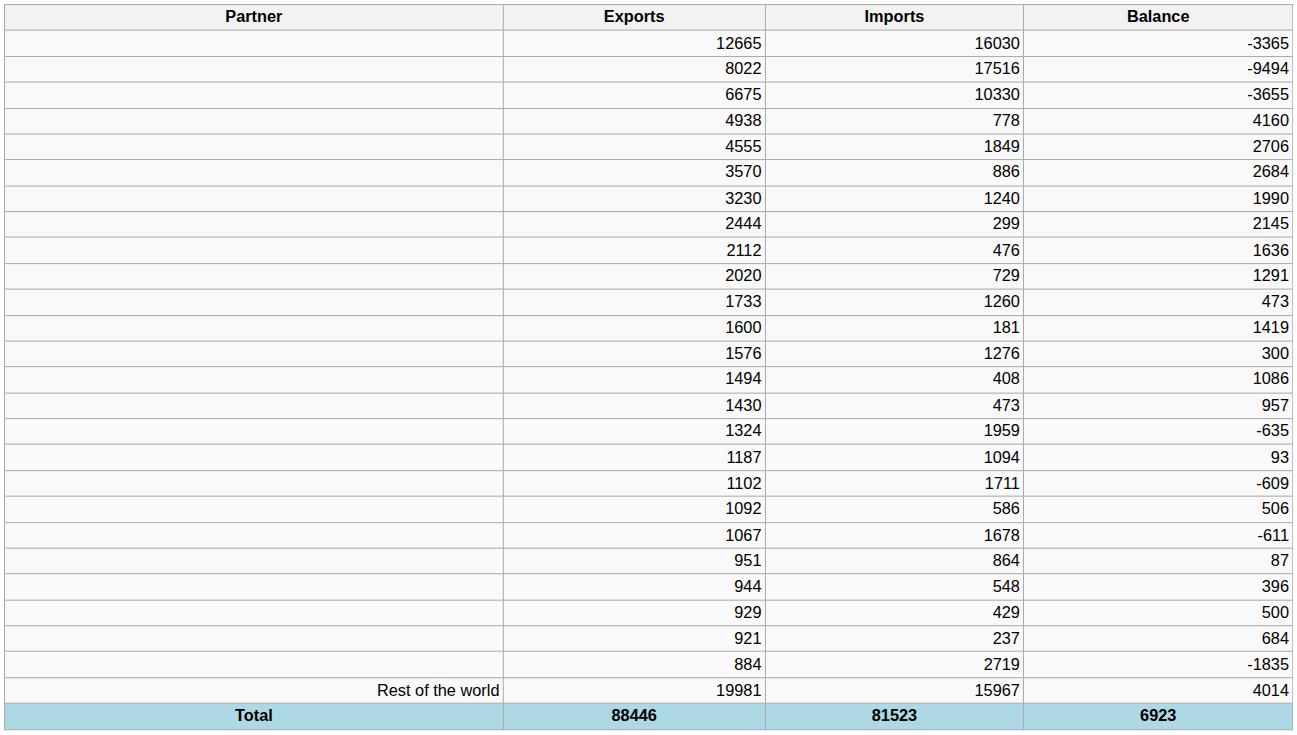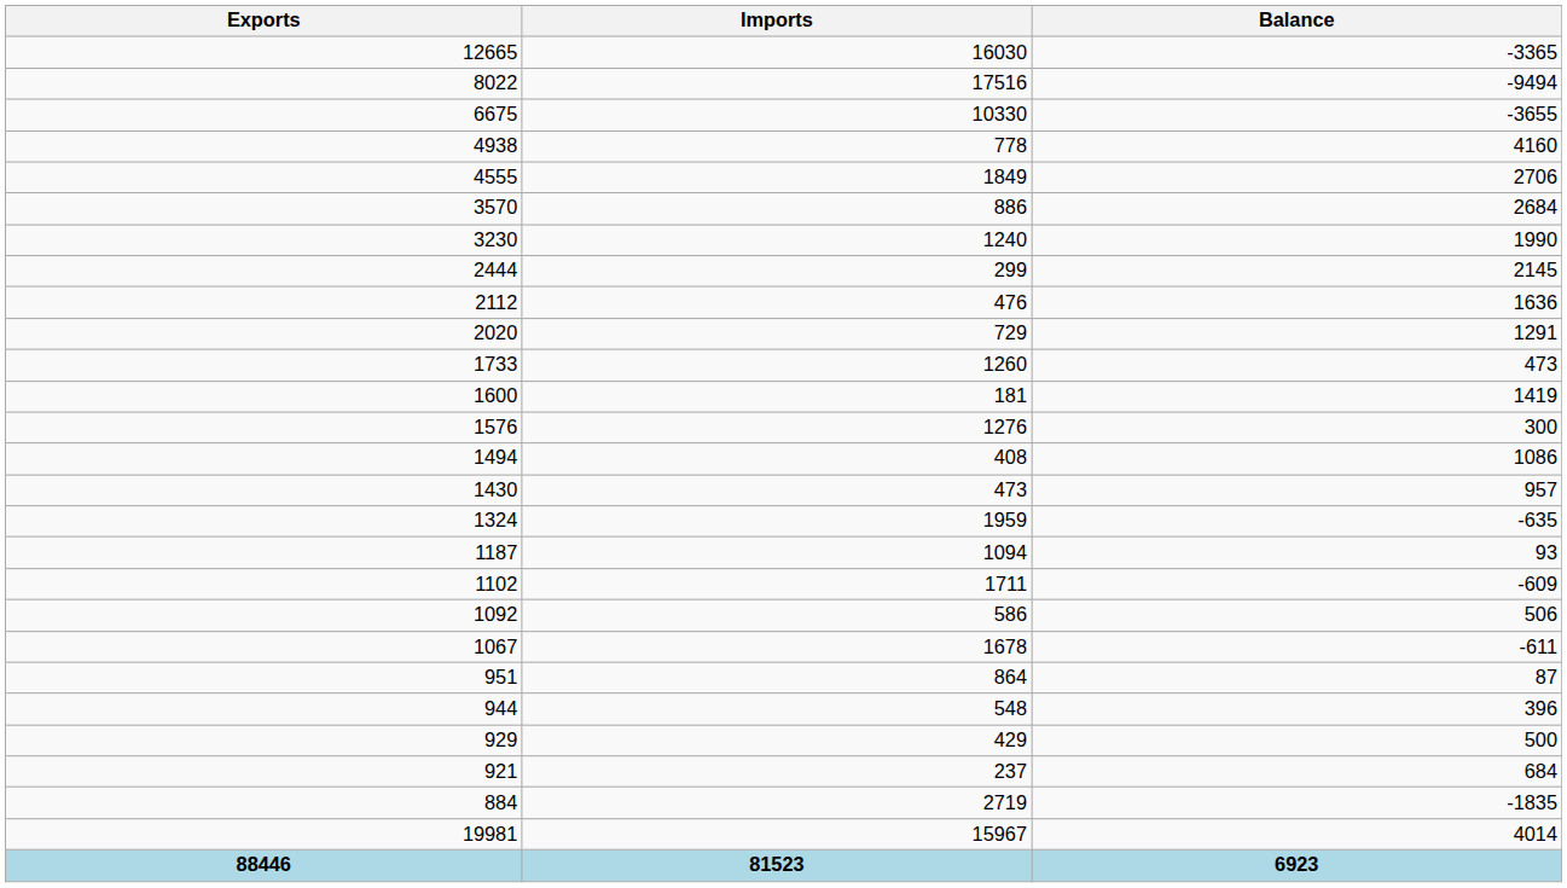 <table class="wikitable sortable" style="text-align:right" width="100%">
 <tr>
-<th>Partner</th>
 <th>Exports</th>
 <th>Imports</th>
 <th>Balance</th>
 </tr>
 <tr align=right>
-<td></td>
 <td>12665</td>
 <td>16030</td>
 <td>-3365</td>
 </tr>
 <tr align=right>
-<td></td>
 <td>8022</td>
 <td>17516</td>
 <td>-9494</td>
 </tr>
 <tr align=right>
-<td></td>
 <td>6675</td>
 <td>10330</td>
 <td>-3655</td>
 </tr>
 <tr align=right>
-<td></td>
 <td>4938</td>
 <td>778</td>
 <td>4160</td>
 </tr>
 <tr align=right>
-<td></td>
 <td>4555</td>
 <td>1849</td>
 <td>2706</td>
 </tr>
 <tr align=right>
-<td></td>
 <td>3570</td>
 <td>886</td>
 <td>2684</td>
 </tr>
 <tr align=right>
-<td></td>
 <td>3230</td>
 <td>1240</td>
 <td>1990</td>
 </tr>
 <tr align=right>
-<td></td>
 <td>2444</td>
 <td>299</td>
 <td>2145</td>
 </tr>
 <tr align=right>
-<td></td>
 <td>2112</td>
 <td>476</td>
 <td>1636</td>
 </tr>
 <tr align=right>
-<td></td>
 <td>2020</td>
 <td>729</td>
 <td>1291</td>
 </tr>
 <tr align=right>
-<td></td>
 <td>1733</td>
 <td>1260</td>
 <td>473</td>
 </tr>
 <tr align=right>
-<td></td>
 <td>1600</td>
 <td>181</td>
 <td>1419</td>
 </tr>
 <tr align=right>
-<td></td>
 <td>1576</td>
 <td>1276</td>
 <td>300</td>
 </tr>
 <tr align=right>
-<td></td>
 <td>1494</td>
 <td>408</td>
 <td>1086</td>
 </tr>
 <tr align=right>
-<td></td>
 <td>1430</td>
 <td>473</td>
 <td>957</td>
 </tr>
 <tr align=right>
-<td></td>
 <td>1324</td>
 <td>1959</td>
 <td>-635</td>
 </tr>
 <tr align=right>
-<td></td>
 <td>1187</td>
 <td>1094</td>
 <td>93</td>
 </tr>
 <tr align=right>
-<td></td>
 <td>1102</td>
 <td>1711</td>
 <td>-609</td>
 </tr>
 <tr align=right>
-<td></td>
 <td>1092</td>
 <td>586</td>
 <td>506</td>
 </tr>
 <tr align=right>
-<td></td>
 <td>1067</td>
 <td>1678</td>
 <td>-611</td>
 </tr>
 <tr align=right>
-<td></td>
 <td>951</td>
 <td>864</td>
 <td>87</td>
 </tr>
 <tr align=right>
-<td></td>
 <td>944</td>
 <td>548</td>
 <td>396</td>
 </tr>
 <tr align=right>
-<td></td>
 <td>929</td>
 <td>429</td>
 <td>500</td>
 </tr>
 <tr align=right>
-<td></td>
 <td>921</td>
 <td>237</td>
 <td>684</td>
 </tr>
 <tr align=right>
-<td></td>
 <td>884</td>
 <td>2719</td>
 <td>-1835</td>
 </tr>
 <tr align=right>
-<td>Rest of the world</td>
 <td>19981</td>
 <td>15967</td>
 <td>4014</td>
 </tr>
 <tr align=right style=background:lightblue>
-<th style=background:lightblue> Total</th>
 <th style=background:lightblue>88446</th>
 <th style=background:lightblue>81523</th>
 <th style=background:lightblue>6923</th>
 </tr>
 </table>
